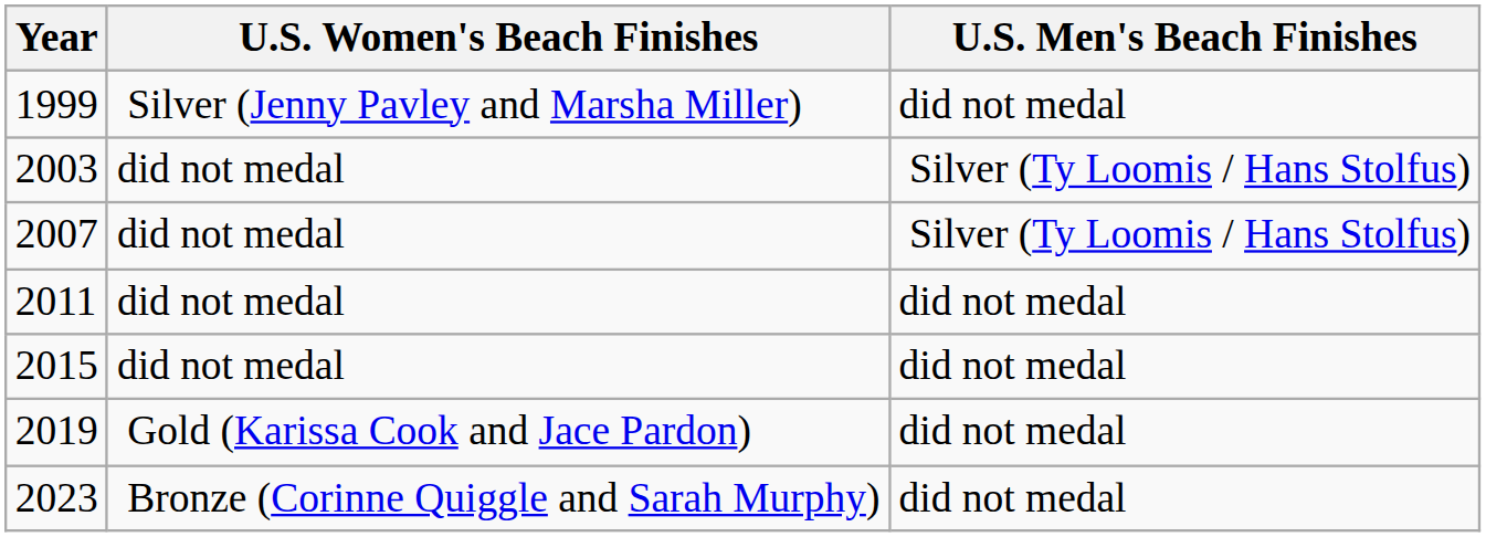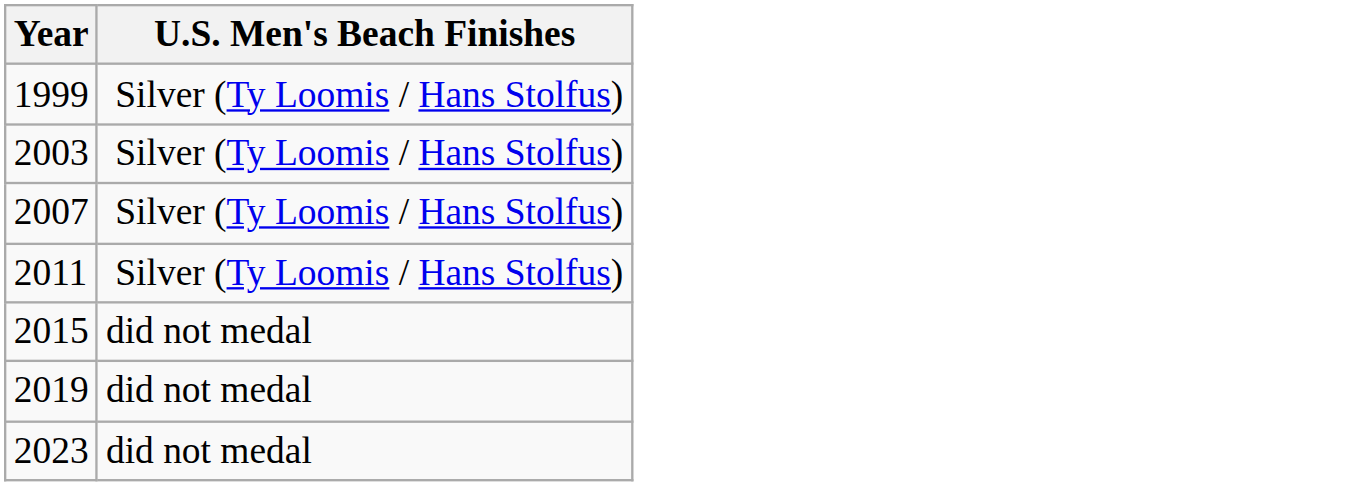 <table class="wikitable">
 <tr>
 <th>Year</th>
-<th>U.S. Women's Beach Finishes</th>
 <th>U.S. Men's Beach Finishes</th>
 </tr>
 <tr>
 <td>1999</td>
-<td> Silver (<a href='#'>Jenny Pavley</a> and <a href='#'>Marsha Miller</a>)</td>
-<td>did not medal</td>
+<td> Silver (<a href='#'>Ty Loomis</a> / <a href='#'>Hans Stolfus</a>)</td>
 </tr>
 <tr>
 <td>2003</td>
-<td>did not medal</td>
 <td> Silver (<a href='#'>Ty Loomis</a> / <a href='#'>Hans Stolfus</a>)</td>
 </tr>
 <tr>
 <td>2007</td>
-<td>did not medal</td>
 <td> Silver (<a href='#'>Ty Loomis</a> / <a href='#'>Hans Stolfus</a>)</td>
 </tr>
 <tr>
 <td>2011</td>
-<td>did not medal</td>
-<td>did not medal</td>
+<td> Silver (<a href='#'>Ty Loomis</a> / <a href='#'>Hans Stolfus</a>)</td>
 </tr>
 <tr>
 <td>2015</td>
 <td>did not medal</td>
-<td>did not medal</td>
 </tr>
 <tr>
 <td>2019</td>
-<td> Gold (<a href='#'>Karissa Cook</a> and <a href='#'>Jace Pardon</a>)</td>
 <td>did not medal</td>
 </tr>
 <tr>
 <td>2023</td>
-<td> Bronze (<a href='#'>Corinne Quiggle</a> and <a href='#'>Sarah Murphy</a>)</td>
 <td>did not medal</td>
 </tr>
 </table>
